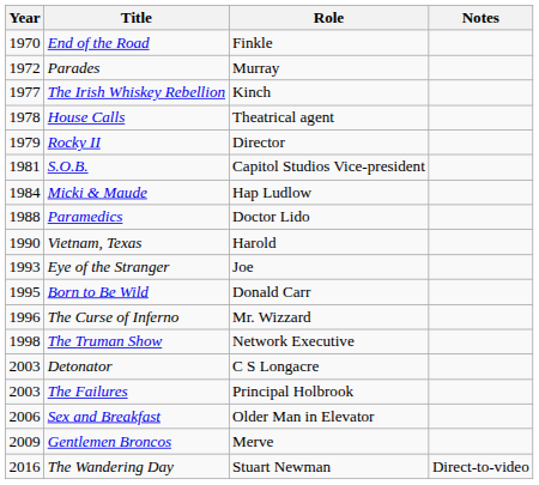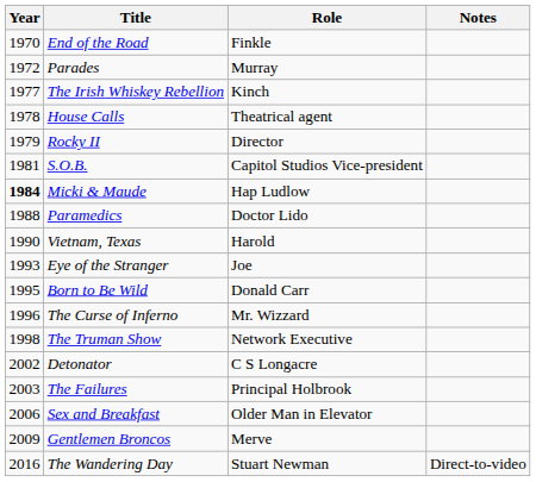 <table class="wikitable sortable">
 <tr>
 <th>Year</th>
 <th>Title</th>
 <th>Role</th>
 <th>Notes</th>
 </tr>
 <tr>
 <td>1970</td>
 <td><a href='#'><em>End of the Road</em></a></td>
 <td>Finkle</td>
 <td></td>
 </tr>
 <tr>
 <td>1972</td>
 <td><em>Parades</em></td>
 <td>Murray</td>
 <td></td>
 </tr>
 <tr>
 <td>1977</td>
 <td><em><a href='#'>The Irish Whiskey Rebellion</a></em></td>
 <td>Kinch</td>
 <td></td>
 </tr>
 <tr>
 <td>1978</td>
 <td><a href='#'><em>House Calls</em></a></td>
 <td>Theatrical agent</td>
 <td></td>
 </tr>
 <tr>
 <td>1979</td>
 <td><em><a href='#'>Rocky II</a></em></td>
 <td>Director</td>
 <td></td>
 </tr>
 <tr>
 <td>1981</td>
 <td><a href='#'><em>S.O.B.</em></a></td>
 <td>Capitol Studios Vice-president</td>
 <td></td>
 </tr>
 <tr>
-<td>1984</td>
+<td><strong>1984</strong></td>
 <td><em><a href='#'>Micki & Maude</a></em></td>
 <td>Hap Ludlow</td>
 <td></td>
 </tr>
 <tr>
 <td>1988</td>
 <td><a href='#'><em>Paramedics</em></a></td>
 <td>Doctor Lido</td>
 <td></td>
 </tr>
 <tr>
 <td>1990</td>
 <td><em>Vietnam, Texas</em></td>
 <td>Harold</td>
 <td></td>
 </tr>
 <tr>
 <td>1993</td>
 <td><em>Eye of the Stranger</em></td>
 <td>Joe</td>
 <td></td>
 </tr>
 <tr>
 <td>1995</td>
 <td><a href='#'><em>Born to Be Wild</em></a></td>
 <td>Donald Carr</td>
 <td></td>
 </tr>
 <tr>
 <td>1996</td>
 <td><em>The Curse of Inferno</em></td>
 <td>Mr. Wizzard</td>
 <td></td>
 </tr>
 <tr>
 <td>1998</td>
 <td><em><a href='#'>The Truman Show</a></em></td>
 <td>Network Executive</td>
 <td></td>
 </tr>
 <tr>
-<td>2003</td>
+<td>2002</td>
 <td><em>Detonator</em></td>
 <td>C S Longacre</td>
 <td></td>
 </tr>
 <tr>
 <td>2003</td>
 <td><em><a href='#'>The Failures</a></em></td>
 <td>Principal Holbrook</td>
 <td></td>
 </tr>
 <tr>
 <td>2006</td>
 <td><em><a href='#'>Sex and Breakfast</a></em></td>
 <td>Older Man in Elevator</td>
 <td></td>
 </tr>
 <tr>
 <td>2009</td>
 <td><em><a href='#'>Gentlemen Broncos</a></em></td>
 <td>Merve</td>
 <td></td>
 </tr>
 <tr>
 <td>2016</td>
 <td><em>The Wandering Day</em></td>
 <td>Stuart Newman</td>
 <td>Direct-to-video</td>
 </tr>
 </table>
